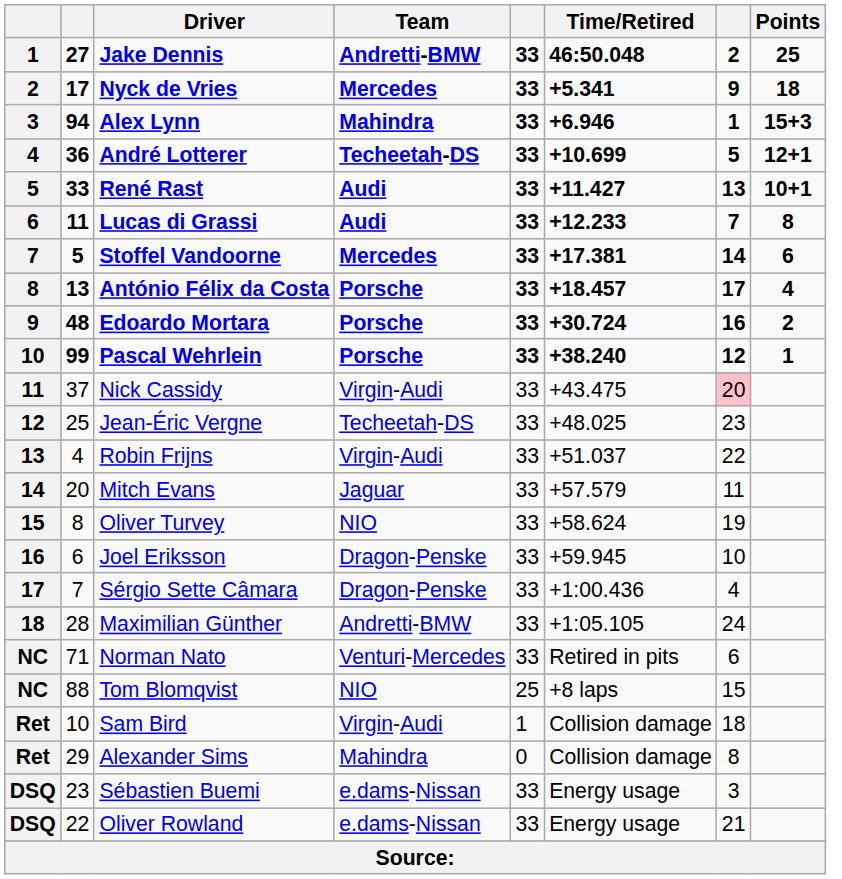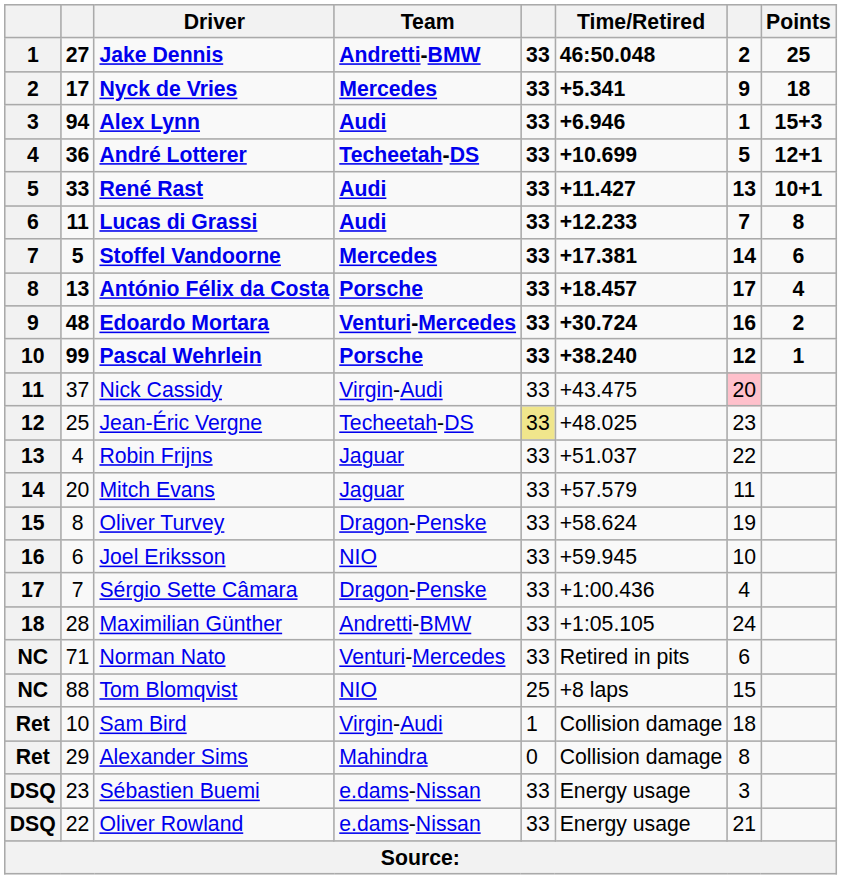 <table class="wikitable sortable" style="font-size: 85%">
 <tr>
 <th scope="col"></th>
 <th scope="col"></th>
 <th scope="col">Driver</th>
 <th scope="col">Team</th>
 <th scope="col"></th>
 <th scope="col" class="unsortable">Time/Retired</th>
 <th scope="col"></th>
 <th scope="col">Points</th>
 </tr>
 <tr>
 <th scope="row">1</th>
 <td align="center"><strong>27</strong></td>
 <td data-sort-value="DEN"> <strong><a href='#'>Jake Dennis</a></strong></td>
 <td><strong><a href='#'>Andretti</a>-<a href='#'>BMW</a></strong></td>
 <td><strong>33</strong></td>
 <td><strong>46:50.048</strong></td>
 <td align="center"><strong>2</strong></td>
 <td align="center"><strong>25</strong></td>
 </tr>
 <tr>
 <th scope="row">2</th>
 <td align="center"><strong>17</strong></td>
 <td data-sort-value="DEV"> <strong><a href='#'>Nyck de Vries</a></strong></td>
 <td><strong><a href='#'>Mercedes</a></strong></td>
 <td><strong>33</strong></td>
 <td><strong>+5.341</strong></td>
 <td align="center"><strong>9</strong></td>
 <td align="center"><strong>18</strong></td>
 </tr>
 <tr>
 <th scope="row">3</th>
 <td align="center"><strong>94</strong></td>
 <td data-sort-value="LYN"> <strong><a href='#'>Alex Lynn</a></strong></td>
-<td><strong><a href='#'>Mahindra</a></strong></td>
+<td><strong><a href='#'>Audi</a></strong></td>
 <td><strong>33</strong></td>
 <td><strong>+6.946</strong></td>
 <td align="center"><strong>1</strong></td>
 <td align="center"><strong>15+3</strong></td>
 </tr>
 <tr>
 <th scope="row">4</th>
 <td align="center"><strong>36</strong></td>
 <td data-sort-value="LOT"> <strong><a href='#'>André Lotterer</a></strong></td>
 <td><strong><a href='#'>Techeetah</a>-<a href='#'>DS</a></strong></td>
 <td><strong>33</strong></td>
 <td><strong>+10.699</strong></td>
 <td align="center"><strong>5</strong></td>
 <td align="center"><strong>12+1</strong></td>
 </tr>
 <tr>
 <th scope="row">5</th>
 <td align="center"><strong>33</strong></td>
 <td data-sort-value="RAS"> <strong><a href='#'>René Rast</a></strong></td>
 <td><strong><a href='#'>Audi</a></strong></td>
 <td><strong>33</strong></td>
 <td><strong>+11.427</strong></td>
 <td align="center"><strong>13</strong></td>
 <td align="center"><strong>10+1</strong></td>
 </tr>
 <tr>
 <th scope="row">6</th>
 <td align="center"><strong>11</strong></td>
 <td data-sort-value="DIG"> <strong><a href='#'>Lucas di Grassi</a></strong></td>
 <td><strong><a href='#'>Audi</a></strong></td>
 <td><strong>33</strong></td>
 <td><strong>+12.233</strong></td>
 <td align="center"><strong>7</strong></td>
 <td align="center"><strong>8</strong></td>
 </tr>
 <tr>
 <th scope="row">7</th>
 <td align="center"><strong>5</strong></td>
 <td data-sort-value="VAN"> <strong><a href='#'>Stoffel Vandoorne</a></strong></td>
 <td><strong><a href='#'>Mercedes</a></strong></td>
 <td><strong>33</strong></td>
 <td><strong>+17.381</strong></td>
 <td align="center"><strong>14</strong></td>
 <td align="center"><strong>6</strong></td>
 </tr>
 <tr>
 <th scope="row">8</th>
 <td align="center"><strong>13</strong></td>
 <td data-sort-value="DAC"> <strong><a href='#'>António Félix da Costa</a></strong></td>
 <td><strong><a href='#'>Porsche</a></strong></td>
 <td><strong>33</strong></td>
 <td><strong>+18.457</strong></td>
 <td align="center"><strong>17</strong></td>
 <td align="center"><strong>4</strong></td>
 </tr>
 <tr>
 <th scope="row">9</th>
 <td align="center"><strong>48</strong></td>
 <td data-sort-value="MOR"> <strong><a href='#'>Edoardo Mortara</a></strong></td>
-<td><strong><a href='#'>Porsche</a></strong></td>
+<td><strong><a href='#'>Venturi</a>-<a href='#'>Mercedes</a></strong></td>
 <td><strong>33</strong></td>
 <td><strong>+30.724</strong></td>
 <td align="center"><strong>16</strong></td>
 <td align="center"><strong>2</strong></td>
 </tr>
 <tr>
 <th scope="row">10</th>
 <td align="center"><strong>99</strong></td>
 <td data-sort-value="WEH"> <strong><a href='#'>Pascal Wehrlein</a></strong></td>
 <td><strong><a href='#'>Porsche</a></strong></td>
 <td><strong>33</strong></td>
 <td><strong>+38.240</strong></td>
 <td align="center"><strong>12</strong></td>
 <td align="center"><strong>1</strong></td>
 </tr>
 <tr>
 <th scope="row">11</th>
 <td align="center">37</td>
 <td data-sort-value="CAS"> <a href='#'>Nick Cassidy</a></td>
 <td><a href='#'>Virgin</a>-<a href='#'>Audi</a></td>
 <td>33</td>
 <td>+43.475</td>
 <td align="center" style="background: pink;">20</td>
 <td align="center"></td>
 </tr>
 <tr>
 <th scope="row">12</th>
 <td align="center">25</td>
 <td data-sort-value="JEV"> <a href='#'>Jean-Éric Vergne</a></td>
 <td><a href='#'>Techeetah</a>-<a href='#'>DS</a></td>
-<td>33</td>
+<td style="background: khaki;">33</td>
 <td>+48.025</td>
 <td align="center">23</td>
 <td align="center"></td>
 </tr>
 <tr>
 <th scope="row">13</th>
 <td align="center">4</td>
 <td data-sort-value="FRI"> <a href='#'>Robin Frijns</a></td>
-<td><a href='#'>Virgin</a>-<a href='#'>Audi</a></td>
+<td><a href='#'>Jaguar</a></td>
 <td>33</td>
 <td>+51.037</td>
 <td align="center">22</td>
 <td align="center"></td>
 </tr>
 <tr>
 <th scope="row">14</th>
 <td align="center">20</td>
 <td data-sort-value="EVA"> <a href='#'>Mitch Evans</a></td>
 <td><a href='#'>Jaguar</a></td>
 <td>33</td>
 <td>+57.579</td>
 <td align="center">11</td>
 <td align="center"></td>
 </tr>
 <tr>
 <th scope="row">15</th>
 <td align="center">8</td>
 <td data-sort-value="TUR"> <a href='#'>Oliver Turvey</a></td>
-<td><a href='#'>NIO</a></td>
+<td><a href='#'>Dragon</a>-<a href='#'>Penske</a></td>
 <td>33</td>
 <td>+58.624</td>
 <td align="center">19</td>
 <td align="center"></td>
 </tr>
 <tr>
 <th scope="row">16</th>
 <td align="center">6</td>
 <td data-sort-value="ERI"> <a href='#'>Joel Eriksson</a></td>
-<td><a href='#'>Dragon</a>-<a href='#'>Penske</a></td>
+<td><a href='#'>NIO</a></td>
 <td>33</td>
 <td>+59.945</td>
 <td align="center">10</td>
 <td align="center"></td>
 </tr>
 <tr>
 <th scope="row">17</th>
 <td align="center">7</td>
 <td data-sort-value="SET"> <a href='#'>Sérgio Sette Câmara</a></td>
 <td><a href='#'>Dragon</a>-<a href='#'>Penske</a></td>
 <td>33</td>
 <td>+1:00.436</td>
 <td align="center">4</td>
 <td align="center"></td>
 </tr>
 <tr>
 <th scope="row">18</th>
 <td align="center">28</td>
 <td data-sort-value="GUE"> <a href='#'>Maximilian Günther</a></td>
 <td><a href='#'>Andretti</a>-<a href='#'>BMW</a></td>
 <td>33</td>
 <td>+1:05.105</td>
 <td align="center">24</td>
 <td align="center"></td>
 </tr>
 <tr>
 <th scope="row">NC</th>
 <td align="center">71</td>
 <td data-sort-value="NAT"> <a href='#'>Norman Nato</a></td>
 <td><a href='#'>Venturi</a>-<a href='#'>Mercedes</a></td>
 <td>33</td>
 <td>Retired in pits</td>
 <td align="center">6</td>
 <td align="center"></td>
 </tr>
 <tr>
 <th scope="row">NC</th>
 <td align="center">88</td>
 <td data-sort-value="BLO"> <a href='#'>Tom Blomqvist</a></td>
 <td><a href='#'>NIO</a></td>
 <td>25</td>
 <td>+8 laps</td>
 <td align="center">15</td>
 <td align="center"></td>
 </tr>
 <tr>
 <th scope="row">Ret</th>
 <td align="center">10</td>
 <td data-sort-value="BIR"> <a href='#'>Sam Bird</a></td>
 <td><a href='#'>Virgin</a>-<a href='#'>Audi</a></td>
 <td>1</td>
 <td>Collision damage</td>
 <td align="center">18</td>
 <td align="center"></td>
 </tr>
 <tr>
 <th scope="row">Ret</th>
 <td align="center">29</td>
 <td data-sort-value="SIM"> <a href='#'>Alexander Sims</a></td>
 <td><a href='#'>Mahindra</a></td>
 <td>0</td>
 <td>Collision damage</td>
 <td align="center">8</td>
 <td align="center"></td>
 </tr>
 <tr>
 <th scope="row">DSQ</th>
 <td align="center">23</td>
 <td data-sort-value="BUE"> <a href='#'>Sébastien Buemi</a></td>
 <td><a href='#'>e.dams</a>-<a href='#'>Nissan</a></td>
 <td>33</td>
 <td>Energy usage</td>
 <td align="center">3</td>
 <td align="center"></td>
 </tr>
 <tr>
 <th scope="row">DSQ</th>
 <td align="center">22</td>
 <td data-sort-value="ROW"> <a href='#'>Oliver Rowland</a></td>
 <td><a href='#'>e.dams</a>-<a href='#'>Nissan</a></td>
 <td>33</td>
 <td>Energy usage</td>
 <td align="center">21</td>
 <td align="center"></td>
 </tr>
 <tr>
 <th colspan="8">Source:</th>
 </tr>
 </table>
